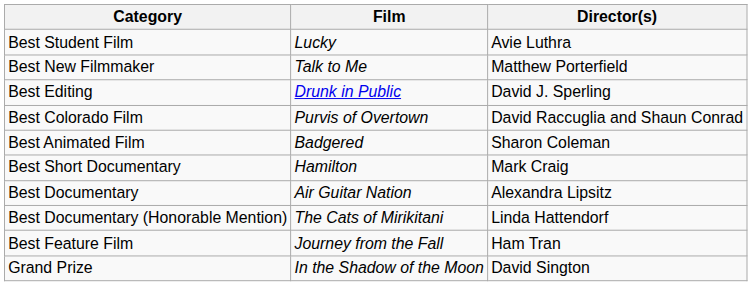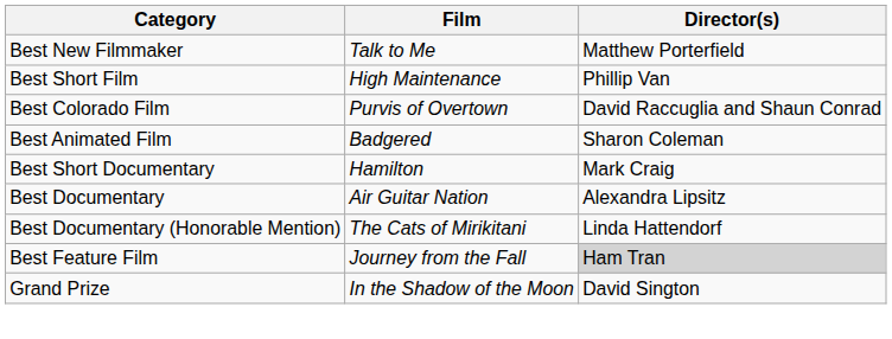 <table class="wikitable">
 <tr>
 <th><strong>Category</strong></th>
 <th><strong>Film</strong></th>
 <th><strong>Director(s)</strong></th>
 </tr>
 <tr>
-<td>Best Student Film</td>
-<td><em>Lucky</em></td>
-<td>Avie Luthra</td>
-</tr>
-<tr>
 <td>Best New Filmmaker</td>
 <td><em>Talk to Me</em></td>
 <td>Matthew Porterfield</td>
 </tr>
 <tr>
-<td>Best Editing</td>
-<td><em><a href='#'>Drunk in Public</a></em></td>
-<td>David J. Sperling</td>
+<td>Best Short Film</td>
+<td><em>High Maintenance</em></td>
+<td>Phillip Van</td>
 </tr>
 <tr>
 <td>Best Colorado Film</td>
 <td><em>Purvis of Overtown</em></td>
 <td>David Raccuglia and Shaun Conrad</td>
 </tr>
 <tr>
 <td>Best Animated Film</td>
 <td><em>Badgered</em></td>
 <td>Sharon Coleman</td>
 </tr>
 <tr>
 <td>Best Short Documentary</td>
 <td><em>Hamilton</em></td>
 <td>Mark Craig</td>
 </tr>
 <tr>
 <td>Best Documentary</td>
 <td><em>Air Guitar Nation</em></td>
 <td>Alexandra Lipsitz</td>
 </tr>
 <tr>
 <td>Best Documentary (Honorable Mention)</td>
 <td><em>The Cats of Mirikitani</em></td>
 <td>Linda Hattendorf</td>
 </tr>
 <tr>
 <td>Best Feature Film</td>
 <td><em>Journey from the Fall</em></td>
-<td>Ham Tran</td>
+<td style="background: lightgrey;">Ham Tran</td>
 </tr>
 <tr>
 <td>Grand Prize</td>
 <td><em>In the Shadow of the Moon</em></td>
 <td>David Sington</td>
 </tr>
 </table>
